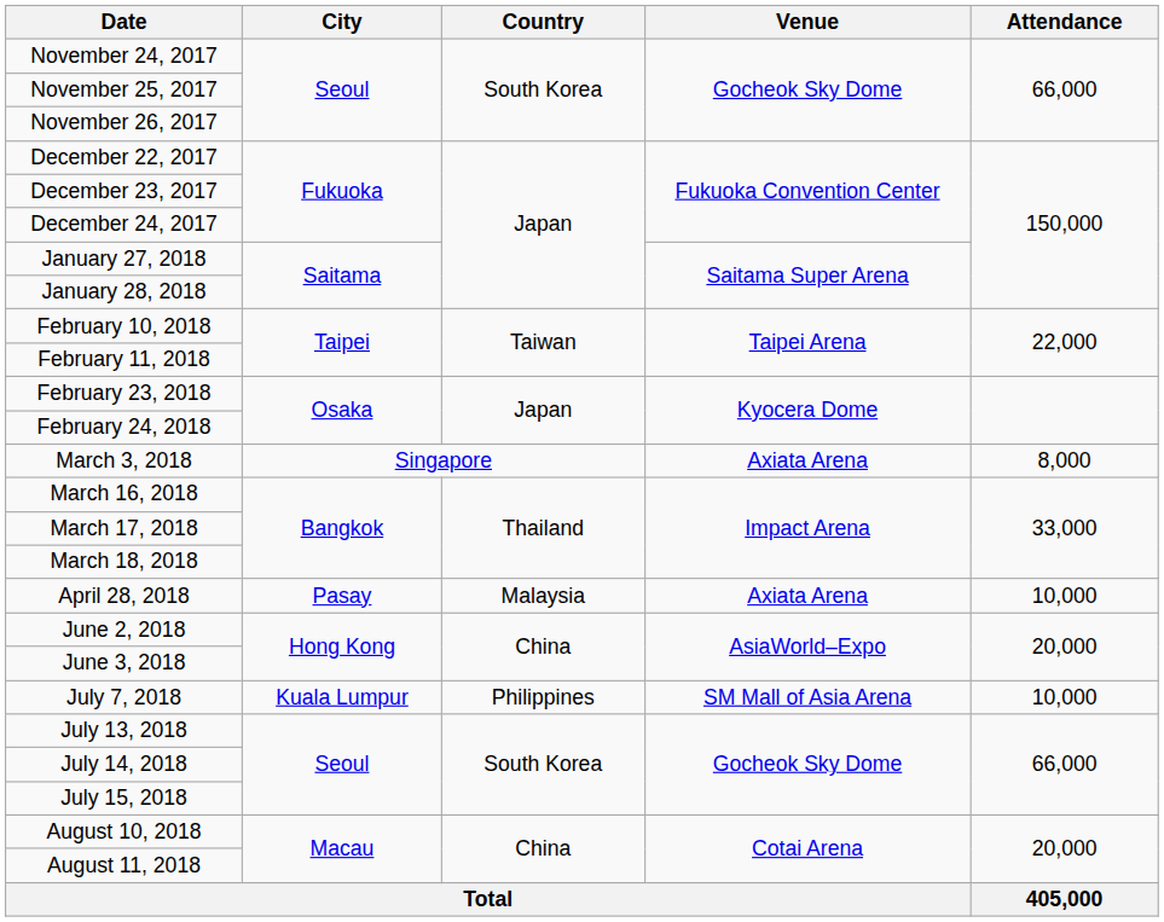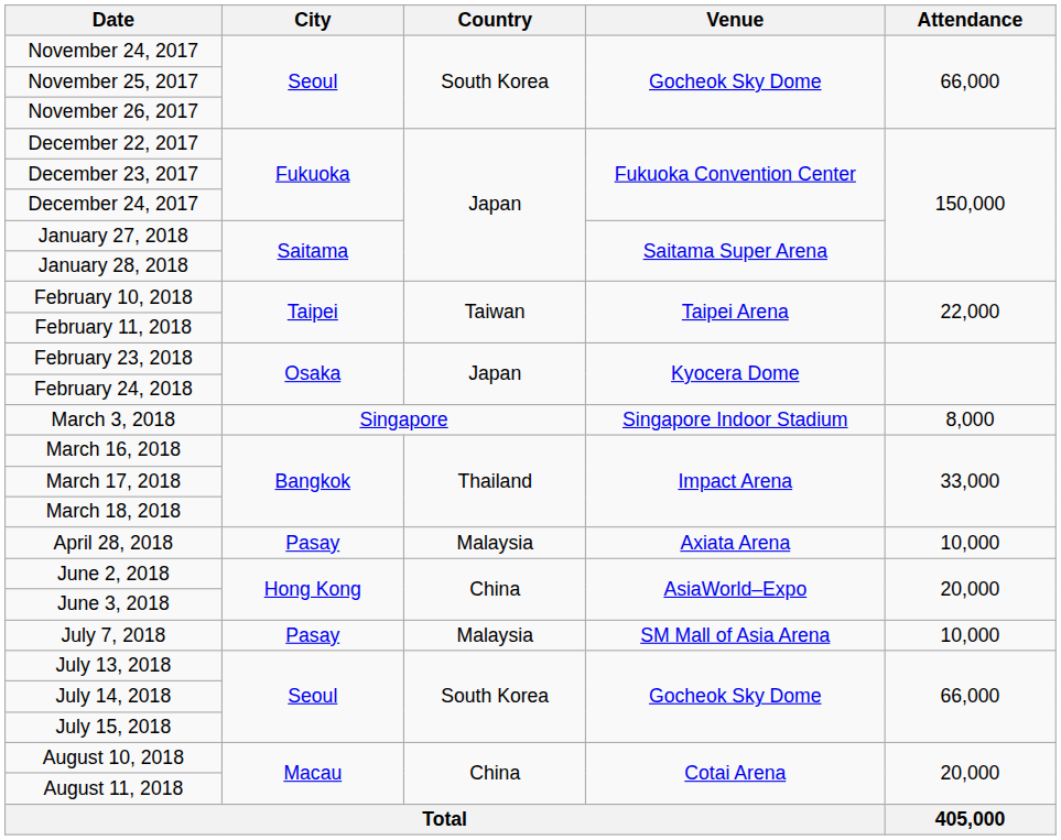 <table class="wikitable" style="text-align:center;">
 <tr>
 <th scope="col" style="width:12em;">Date</th>
 <th scope="col" style="width:10em;">City</th>
 <th scope="col" style="width:10em;">Country</th>
 <th scope="col" style="width:17em;">Venue</th>
 <th scope="col" style="width:9em;">Attendance</th>
 </tr>
 <tr>
 <td>November 24, 2017</td>
 <td rowspan="3"><a href='#'>Seoul</a></td>
 <td rowspan="3">South Korea</td>
 <td rowspan="3"><a href='#'>Gocheok Sky Dome</a></td>
 <td rowspan="3">66,000</td>
 </tr>
 <tr>
 <td>November 25, 2017</td>
 </tr>
 <tr>
 <td>November 26, 2017</td>
 </tr>
 <tr>
 <td>December 22, 2017</td>
 <td rowspan="3"><a href='#'>Fukuoka</a></td>
 <td rowspan="5">Japan</td>
 <td rowspan="3"><a href='#'>Fukuoka Convention Center</a></td>
 <td rowspan="5">150,000</td>
 </tr>
 <tr>
 <td>December 23, 2017</td>
 </tr>
 <tr>
 <td>December 24, 2017</td>
 </tr>
 <tr>
 <td>January 27, 2018</td>
 <td rowspan="2"><a href='#'>Saitama</a></td>
 <td rowspan="2"><a href='#'>Saitama Super Arena</a></td>
 </tr>
 <tr>
 <td>January 28, 2018</td>
 </tr>
 <tr>
 <td>February 10, 2018</td>
 <td rowspan="2"><a href='#'>Taipei</a></td>
 <td rowspan="2">Taiwan</td>
 <td rowspan="2"><a href='#'>Taipei Arena</a></td>
 <td rowspan="2">22,000</td>
 </tr>
 <tr>
 <td>February 11, 2018</td>
 </tr>
 <tr>
 <td>February 23, 2018</td>
 <td rowspan="2"><a href='#'>Osaka</a></td>
 <td rowspan="2">Japan</td>
 <td rowspan="2"><a href='#'>Kyocera Dome</a></td>
 <td rowspan="2"></td>
 </tr>
 <tr>
 <td>February 24, 2018</td>
 </tr>
 <tr>
 <td>March 3, 2018</td>
 <td colspan="2"><a href='#'>Singapore</a></td>
-<td><a href='#'>Axiata Arena</a></td>
+<td><a href='#'>Singapore Indoor Stadium</a></td>
 <td>8,000</td>
 </tr>
 <tr>
 <td>March 16, 2018</td>
 <td rowspan="3"><a href='#'>Bangkok</a></td>
 <td rowspan="3">Thailand</td>
 <td rowspan="3"><a href='#'>Impact Arena</a></td>
 <td rowspan="3">33,000</td>
 </tr>
 <tr>
 <td>March 17, 2018</td>
 </tr>
 <tr>
 <td>March 18, 2018</td>
 </tr>
 <tr>
 <td>April 28, 2018</td>
 <td><a href='#'>Pasay</a></td>
 <td>Malaysia</td>
 <td><a href='#'>Axiata Arena</a></td>
 <td>10,000</td>
 </tr>
 <tr>
 <td>June 2, 2018</td>
 <td rowspan="2"><a href='#'>Hong Kong</a></td>
 <td rowspan="2">China</td>
 <td rowspan="2"><a href='#'>AsiaWorld–Expo</a></td>
 <td rowspan="2">20,000</td>
 </tr>
 <tr>
 <td>June 3, 2018</td>
 </tr>
 <tr>
 <td>July 7, 2018</td>
-<td><a href='#'>Kuala Lumpur</a></td>
-<td>Philippines</td>
+<td><a href='#'>Pasay</a></td>
+<td>Malaysia</td>
 <td><a href='#'>SM Mall of Asia Arena</a></td>
 <td>10,000</td>
 </tr>
 <tr>
 <td>July 13, 2018</td>
 <td rowspan="3"><a href='#'>Seoul</a></td>
 <td rowspan="3">South Korea</td>
 <td rowspan="3"><a href='#'>Gocheok Sky Dome</a></td>
 <td rowspan="3">66,000</td>
 </tr>
 <tr>
 <td>July 14, 2018</td>
 </tr>
 <tr>
 <td>July 15, 2018</td>
 </tr>
 <tr>
 <td>August 10, 2018</td>
 <td rowspan="2"><a href='#'>Macau</a></td>
 <td rowspan="2">China</td>
 <td rowspan="2"><a href='#'>Cotai Arena</a></td>
 <td rowspan="2">20,000</td>
 </tr>
 <tr>
 <td>August 11, 2018</td>
 </tr>
 <tr>
 <th colspan="4">Total</th>
 <th>405,000</th>
 </tr>
 </table>
